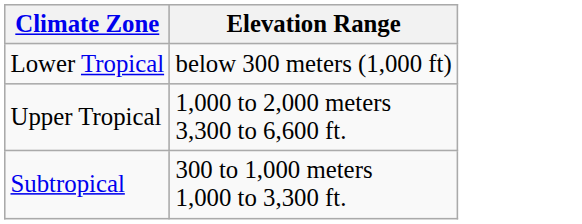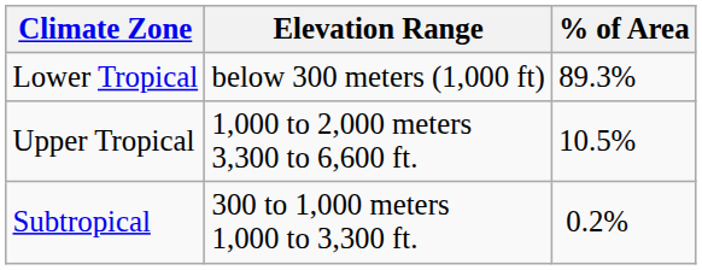 <table class="wikitable">
 <tr>
 <th><a href='#'>Climate Zone</a></th>
 <th>Elevation Range</th>
+<th>% of Area</th>
 </tr>
 <tr>
 <td>Lower <a href='#'>Tropical</a></td>
 <td>below 300 meters (1,000 ft)</td>
+<td>89.3%</td>
 </tr>
 <tr>
 <td>Upper Tropical</td>
 <td>1,000 to 2,000 meters<br>3,300 to 6,600 ft.</td>
+<td>10.5%</td>
 </tr>
 <tr>
 <td><a href='#'>Subtropical</a></td>
 <td>300 to 1,000 meters<br>1,000 to 3,300 ft.</td>
+<td> 0.2%</td>
 </tr>
 </table>
